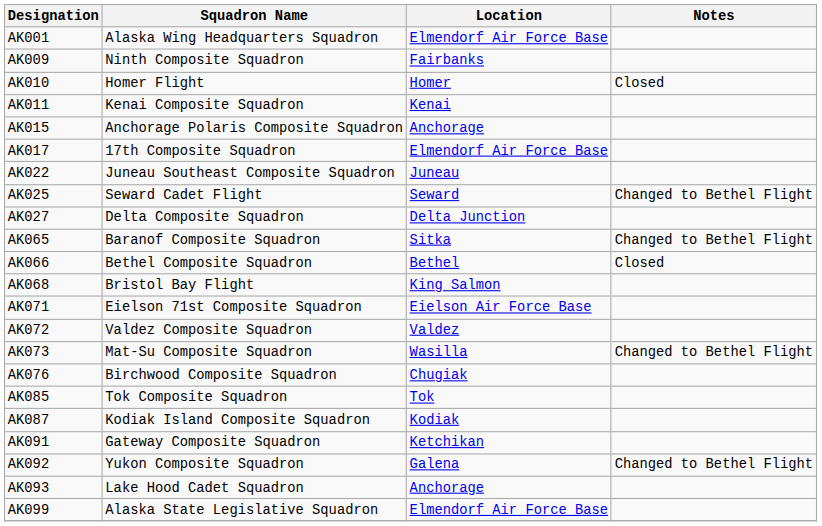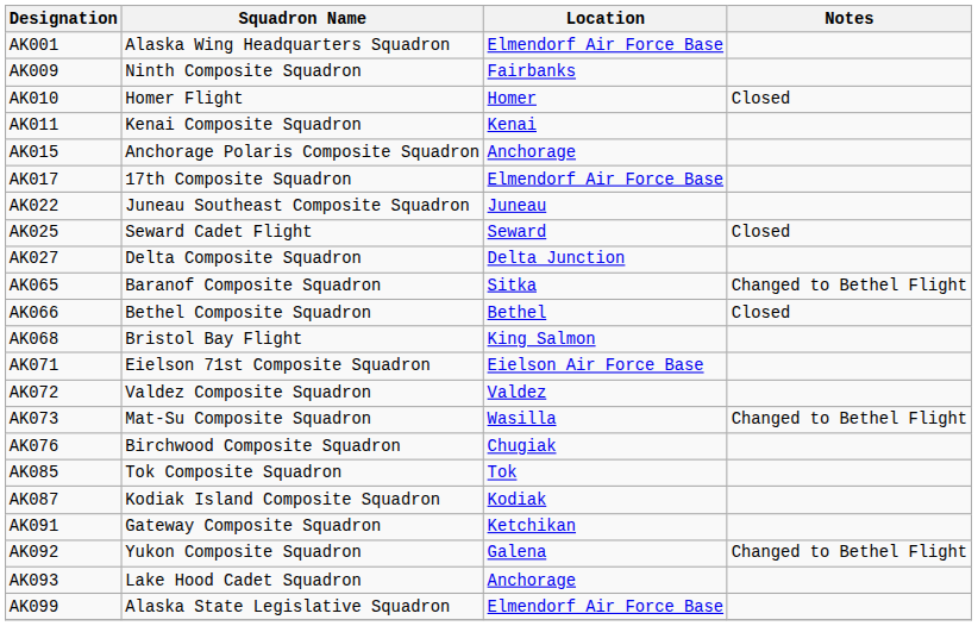 <table class="wikitable">
 <tr>
 <th>Designation </th>
 <th>Squadron Name</th>
 <th>Location</th>
 <th>Notes</th>
 </tr>
 <tr>
 <td>AK001</td>
 <td>Alaska Wing Headquarters Squadron</td>
 <td><a href='#'>Elmendorf Air Force Base</a></td>
 <td></td>
 </tr>
 <tr>
 <td>AK009</td>
 <td>Ninth Composite Squadron</td>
 <td><a href='#'>Fairbanks</a></td>
 <td></td>
 </tr>
 <tr>
 <td>AK010</td>
 <td>Homer Flight</td>
 <td><a href='#'>Homer</a></td>
 <td>Closed</td>
 </tr>
 <tr>
 <td>AK011</td>
 <td>Kenai Composite Squadron</td>
 <td><a href='#'>Kenai</a></td>
 <td></td>
 </tr>
 <tr>
 <td>AK015</td>
 <td>Anchorage Polaris Composite Squadron</td>
 <td><a href='#'>Anchorage</a></td>
 <td></td>
 </tr>
 <tr>
 <td>AK017</td>
 <td>17th Composite Squadron</td>
 <td><a href='#'>Elmendorf Air Force Base</a></td>
 <td></td>
 </tr>
 <tr>
 <td>AK022</td>
 <td>Juneau Southeast Composite Squadron</td>
 <td><a href='#'>Juneau</a></td>
 <td></td>
 </tr>
 <tr>
 <td>AK025</td>
 <td>Seward Cadet Flight</td>
 <td><a href='#'>Seward</a></td>
-<td>Changed to Bethel Flight</td>
+<td>Closed</td>
 </tr>
 <tr>
 <td>AK027</td>
 <td>Delta Composite Squadron</td>
 <td><a href='#'>Delta Junction</a></td>
 <td></td>
 </tr>
 <tr>
 <td>AK065</td>
 <td>Baranof Composite Squadron</td>
 <td><a href='#'>Sitka</a></td>
 <td>Changed to Bethel Flight</td>
 </tr>
 <tr>
 <td>AK066</td>
 <td>Bethel Composite Squadron</td>
 <td><a href='#'>Bethel</a></td>
 <td>Closed</td>
 </tr>
 <tr>
 <td>AK068</td>
 <td>Bristol Bay Flight</td>
 <td><a href='#'>King Salmon</a></td>
 <td></td>
 </tr>
 <tr>
 <td>AK071</td>
 <td>Eielson 71st Composite Squadron</td>
 <td><a href='#'>Eielson Air Force Base</a></td>
 <td></td>
 </tr>
 <tr>
 <td>AK072</td>
 <td>Valdez Composite Squadron</td>
 <td><a href='#'>Valdez</a></td>
 <td></td>
 </tr>
 <tr>
 <td>AK073</td>
 <td>Mat-Su Composite Squadron</td>
 <td><a href='#'>Wasilla</a></td>
 <td>Changed to Bethel Flight</td>
 </tr>
 <tr>
 <td>AK076</td>
 <td>Birchwood Composite Squadron</td>
 <td><a href='#'>Chugiak</a></td>
 <td></td>
 </tr>
 <tr>
 <td>AK085</td>
 <td>Tok Composite Squadron</td>
 <td><a href='#'>Tok</a></td>
 <td></td>
 </tr>
 <tr>
 <td>AK087</td>
 <td>Kodiak Island Composite Squadron</td>
 <td><a href='#'>Kodiak</a></td>
 <td></td>
 </tr>
 <tr>
 <td>AK091</td>
 <td>Gateway Composite Squadron</td>
 <td><a href='#'>Ketchikan</a></td>
 <td></td>
 </tr>
 <tr>
 <td>AK092</td>
 <td>Yukon Composite Squadron</td>
 <td><a href='#'>Galena</a></td>
 <td>Changed to Bethel Flight</td>
 </tr>
 <tr>
 <td>AK093</td>
 <td>Lake Hood Cadet Squadron</td>
 <td><a href='#'>Anchorage</a></td>
 <td></td>
 </tr>
 <tr>
 <td>AK099</td>
 <td>Alaska State Legislative Squadron</td>
 <td><a href='#'>Elmendorf Air Force Base</a></td>
 <td></td>
 </tr>
 <tr>
 </tr>
 </table>
